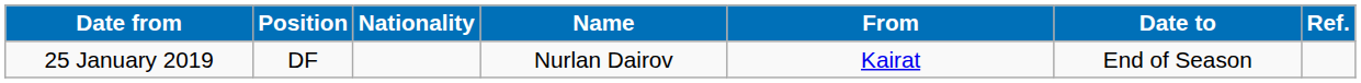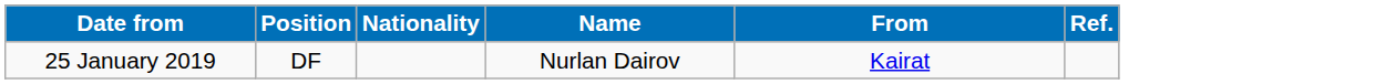 <table class="wikitable" style="text-align:center; font-size:90%; ">
 <tr>
 <th style="background:#0070B8; color:#FFFFFF; width:150px;">Date from</th>
 <th style="background:#0070B8; color:#FFFFFF; width:50px;">Position</th>
 <th style="background:#0070B8; color:#FFFFFF; width:50px;">Nationality</th>
 <th style="background:#0070B8; color:#FFFFFF; width:150px;">Name</th>
 <th style="background:#0070B8; color:#FFFFFF; width:200px;">From</th>
-<th style="background:#0070B8; color:#FFFFFF; width:150px;">Date to</th>
 <th style="background:#0070B8; color:#FFFFFF; width:25px;">Ref.</th>
 </tr>
 <tr>
 <td>25 January 2019</td>
 <td>DF</td>
 <td></td>
 <td>Nurlan Dairov</td>
 <td><a href='#'>Kairat</a></td>
-<td>End of Season</td>
 <td></td>
 </tr>
 </table>
